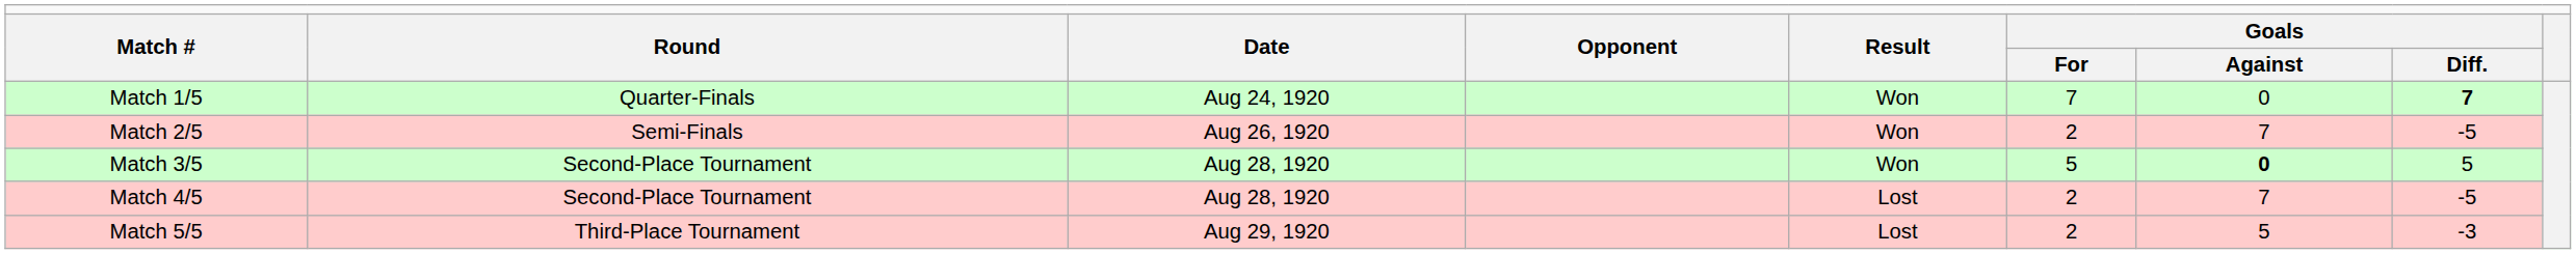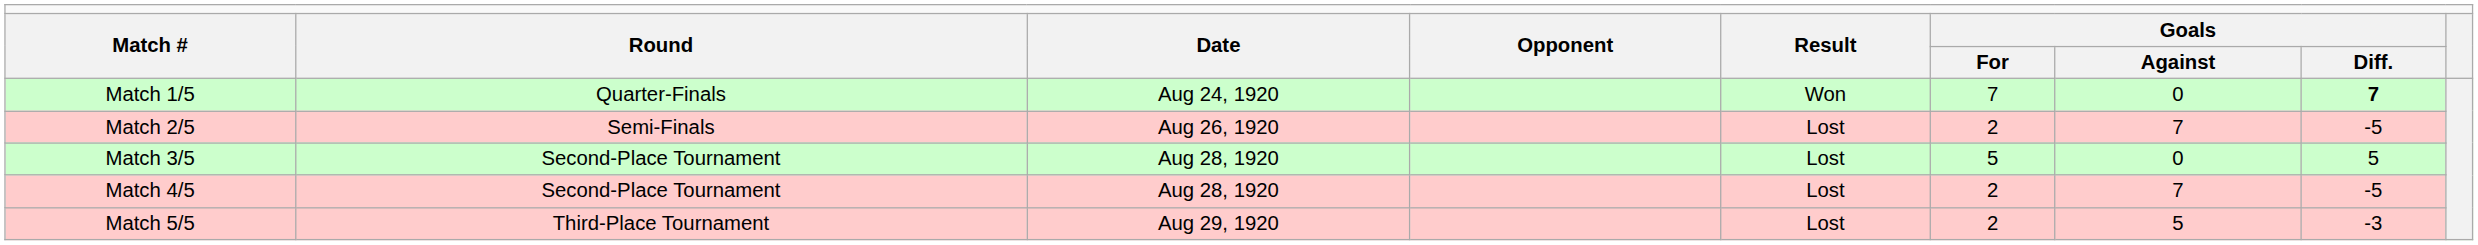 <table class="wikitable" style="text-align: center; width: 98%; font-size: 100%; margin-left: 1em;">
 <tr>
 <td colspan="10"></td>
 </tr>
 <tr>
 <th rowspan="2">Match #</th>
 <th rowspan="2">Round</th>
 <th rowspan="2">Date</th>
 <th rowspan="2">Opponent</th>
 <th rowspan="2">Result</th>
 <th colspan="3">Goals</th>
 <th rowspan="2"></th>
 </tr>
 <tr>
 <th>For</th>
 <th>Against</th>
 <th>Diff.</th>
 </tr>
 <tr style="background: #cfc;">
 <td>Match 1/5</td>
 <td>Quarter-Finals</td>
 <td>Aug 24, 1920</td>
 <td></td>
 <td>Won</td>
 <td>7</td>
 <td>0</td>
 <td><strong>7</strong></td>
 <td rowspan="5" style="background: #f2f2f2;"></td>
 </tr>
 <tr style="background: #fcc;">
 <td>Match 2/5</td>
 <td>Semi-Finals</td>
 <td>Aug 26, 1920</td>
 <td></td>
-<td>Won</td>
+<td>Lost</td>
 <td>2</td>
 <td>7</td>
 <td>-5</td>
 </tr>
 <tr style="background: #cfc;">
 <td>Match 3/5</td>
 <td>Second-Place Tournament</td>
 <td>Aug 28, 1920</td>
 <td></td>
-<td>Won</td>
+<td>Lost</td>
 <td>5</td>
-<td><strong>0</strong></td>
+<td>0</td>
 <td>5</td>
 </tr>
 <tr style="background: #fcc;">
 <td>Match 4/5</td>
 <td>Second-Place Tournament</td>
 <td>Aug 28, 1920</td>
 <td></td>
 <td>Lost</td>
 <td>2</td>
 <td>7</td>
 <td>-5</td>
 </tr>
 <tr style="background: #fcc;">
 <td>Match 5/5</td>
 <td>Third-Place Tournament</td>
 <td>Aug 29, 1920</td>
 <td></td>
 <td>Lost</td>
 <td>2</td>
 <td>5</td>
 <td>-3</td>
 </tr>
 </table>
